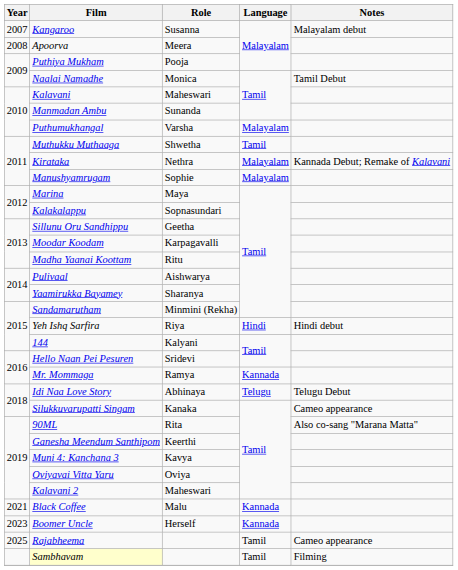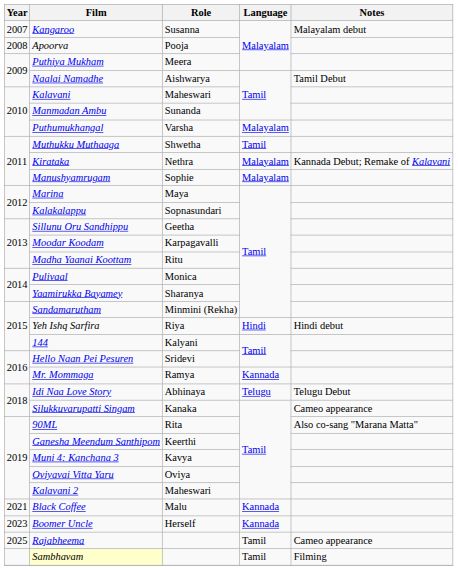 <table class="wikitable sortable">
 <tr style="background:#ccc; text-align:center;">
 <th>Year</th>
 <th>Film</th>
 <th>Role</th>
 <th>Language</th>
 <th>Notes</th>
 </tr>
 <tr>
 <td>2007</td>
 <td><em><a href='#'>Kangaroo</a></em></td>
 <td>Susanna</td>
 <td rowspan=3><a href='#'>Malayalam</a></td>
 <td>Malayalam debut</td>
 </tr>
 <tr>
 <td>2008</td>
 <td><em>Apoorva</em></td>
-<td>Meera</td>
+<td>Pooja</td>
 <td></td>
 </tr>
 <tr>
 <td rowspan="2">2009</td>
 <td><em><a href='#'>Puthiya Mukham</a></em></td>
-<td>Pooja</td>
+<td>Meera</td>
 <td></td>
 </tr>
 <tr>
 <td><em><a href='#'>Naalai Namadhe</a></em></td>
-<td>Monica</td>
+<td>Aishwarya</td>
 <td rowspan=3><a href='#'>Tamil</a></td>
 <td>Tamil Debut</td>
 </tr>
 <tr>
 <td rowspan="3">2010</td>
 <td><em><a href='#'>Kalavani</a></em></td>
 <td>Maheswari</td>
 <td></td>
 </tr>
 <tr>
 <td><em><a href='#'>Manmadan Ambu</a></em></td>
 <td>Sunanda</td>
 <td></td>
 </tr>
 <tr>
 <td><em><a href='#'>Puthumukhangal</a></em></td>
 <td>Varsha</td>
 <td><a href='#'>Malayalam</a></td>
 <td></td>
 </tr>
 <tr>
 <td rowspan="3">2011</td>
 <td><em><a href='#'>Muthukku Muthaaga</a></em></td>
 <td>Shwetha</td>
 <td><a href='#'>Tamil</a></td>
 <td></td>
 </tr>
 <tr>
 <td><em><a href='#'>Kirataka</a></em></td>
 <td>Nethra</td>
 <td><a href='#'>Malayalam</a></td>
 <td>Kannada Debut; Remake of <em><a href='#'>Kalavani</a></em></td>
 </tr>
 <tr>
 <td><em><a href='#'>Manushyamrugam</a></em></td>
 <td>Sophie</td>
 <td><a href='#'>Malayalam</a></td>
 <td></td>
 </tr>
 <tr>
 <td rowspan="2">2012</td>
 <td><em><a href='#'>Marina</a></em></td>
 <td>Maya</td>
 <td rowspan=8><a href='#'>Tamil</a></td>
 <td></td>
 </tr>
 <tr>
 <td><em><a href='#'>Kalakalappu</a></em></td>
 <td>Sopnasundari</td>
 <td></td>
 </tr>
 <tr>
 <td rowspan="3">2013</td>
 <td><em><a href='#'>Sillunu Oru Sandhippu</a></em></td>
 <td>Geetha</td>
 <td></td>
 </tr>
 <tr>
 <td><em><a href='#'>Moodar Koodam</a></em></td>
 <td>Karpagavalli</td>
 <td></td>
 </tr>
 <tr>
 <td><em><a href='#'>Madha Yaanai Koottam</a></em></td>
 <td>Ritu</td>
 <td></td>
 </tr>
 <tr>
 <td rowspan="2">2014</td>
 <td><em><a href='#'>Pulivaal</a></em></td>
-<td>Aishwarya</td>
+<td>Monica</td>
 <td></td>
 </tr>
 <tr>
 <td><em><a href='#'>Yaamirukka Bayamey</a></em></td>
 <td>Sharanya</td>
 <td></td>
 </tr>
 <tr>
 <td rowspan="3">2015</td>
 <td><em><a href='#'>Sandamarutham</a></em></td>
 <td>Minmini (Rekha)</td>
 <td></td>
 </tr>
 <tr>
 <td><em>Yeh Ishq Sarfira</em></td>
 <td>Riya</td>
 <td><a href='#'>Hindi</a></td>
 <td>Hindi debut</td>
 </tr>
 <tr>
 <td><em><a href='#'>144</a></em></td>
 <td>Kalyani</td>
 <td rowspan=2><a href='#'>Tamil</a></td>
 <td></td>
 </tr>
 <tr>
 <td rowspan="2">2016</td>
 <td><em><a href='#'>Hello Naan Pei Pesuren</a></em></td>
 <td>Sridevi</td>
 <td></td>
 </tr>
 <tr>
 <td><em><a href='#'>Mr. Mommaga</a></em></td>
 <td>Ramya</td>
 <td><a href='#'>Kannada</a></td>
 <td></td>
 </tr>
 <tr>
 <td rowspan="2">2018</td>
 <td><em><a href='#'>Idi Naa Love Story</a></em></td>
 <td>Abhinaya</td>
 <td><a href='#'>Telugu</a></td>
 <td>Telugu Debut</td>
 </tr>
 <tr>
 <td><em><a href='#'>Silukkuvarupatti Singam</a></em></td>
 <td>Kanaka</td>
 <td rowspan=6><a href='#'>Tamil</a></td>
 <td>Cameo appearance</td>
 </tr>
 <tr>
 <td rowspan="5">2019</td>
 <td><em><a href='#'>90ML</a></em></td>
 <td>Rita</td>
 <td>Also co-sang "Marana Matta"</td>
 </tr>
 <tr>
 <td><em><a href='#'>Ganesha Meendum Santhipom</a></em></td>
 <td>Keerthi</td>
 <td></td>
 </tr>
 <tr>
 <td><em><a href='#'>Muni 4: Kanchana 3</a></em></td>
 <td>Kavya</td>
 <td></td>
 </tr>
 <tr>
 <td><em><a href='#'>Oviyavai Vitta Yaru</a></em></td>
 <td>Oviya</td>
 <td></td>
 </tr>
 <tr>
 <td><em><a href='#'>Kalavani 2</a></em></td>
 <td>Maheswari</td>
 <td></td>
 </tr>
 <tr>
 <td rowspan=1>2021</td>
 <td><em><a href='#'>Black Coffee</a></em></td>
 <td>Malu</td>
 <td><a href='#'>Kannada</a></td>
 <td></td>
 </tr>
 <tr>
 <td>2023</td>
 <td><em><a href='#'>Boomer Uncle</a></em></td>
 <td>Herself</td>
 <td><a href='#'>Kannada</a></td>
 <td></td>
 </tr>
 <tr>
 <td>2025</td>
 <td><em><a href='#'>Rajabheema</a></em></td>
 <td></td>
 <td>Tamil</td>
 <td>Cameo appearance</td>
 </tr>
 <tr>
 <td></td>
 <td style="background:#FFFFCC;"><em>Sambhavam</em> </td>
 <td></td>
 <td>Tamil</td>
 <td>Filming</td>
 </tr>
 <tr>
 </tr>
 </table>
